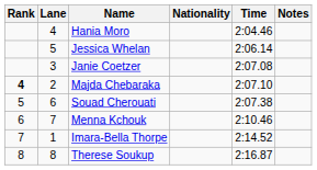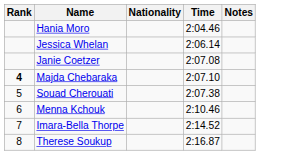 <table class="wikitable sortable" style="text-align:center">
 <tr>
 <th>Rank</th>
-<th>Lane</th>
 <th>Name</th>
 <th>Nationality</th>
 <th>Time</th>
 <th>Notes</th>
 </tr>
 <tr>
 <td></td>
-<td>4</td>
 <td align=left><a href='#'>Hania Moro</a></td>
 <td align=left></td>
 <td>2:04.46</td>
 <td></td>
 </tr>
 <tr>
 <td></td>
-<td>5</td>
 <td align=left><a href='#'>Jessica Whelan</a></td>
 <td align=left></td>
 <td>2:06.14</td>
 <td></td>
 </tr>
 <tr>
 <td></td>
-<td>3</td>
 <td align=left><a href='#'>Janie Coetzer</a></td>
 <td align=left></td>
 <td>2:07.08</td>
 <td></td>
 </tr>
 <tr>
 <td><strong>4</strong></td>
-<td>2</td>
 <td align=left><a href='#'>Majda Chebaraka</a></td>
 <td align=left></td>
 <td>2:07.10</td>
 <td></td>
 </tr>
 <tr>
 <td>5</td>
-<td>6</td>
 <td align=left><a href='#'>Souad Cherouati</a></td>
 <td align=left></td>
 <td>2:07.38</td>
 <td></td>
 </tr>
 <tr>
 <td>6</td>
-<td>7</td>
 <td align=left><a href='#'>Menna Kchouk</a></td>
 <td align=left></td>
 <td>2:10.46</td>
 <td></td>
 </tr>
 <tr>
 <td>7</td>
-<td>1</td>
 <td align=left><a href='#'>Imara-Bella Thorpe</a></td>
 <td align=left></td>
 <td>2:14.52</td>
 <td></td>
 </tr>
 <tr>
 <td>8</td>
-<td>8</td>
 <td align=left><a href='#'>Therese Soukup</a></td>
 <td align=left></td>
 <td>2:16.87</td>
 <td></td>
 </tr>
 </table>
